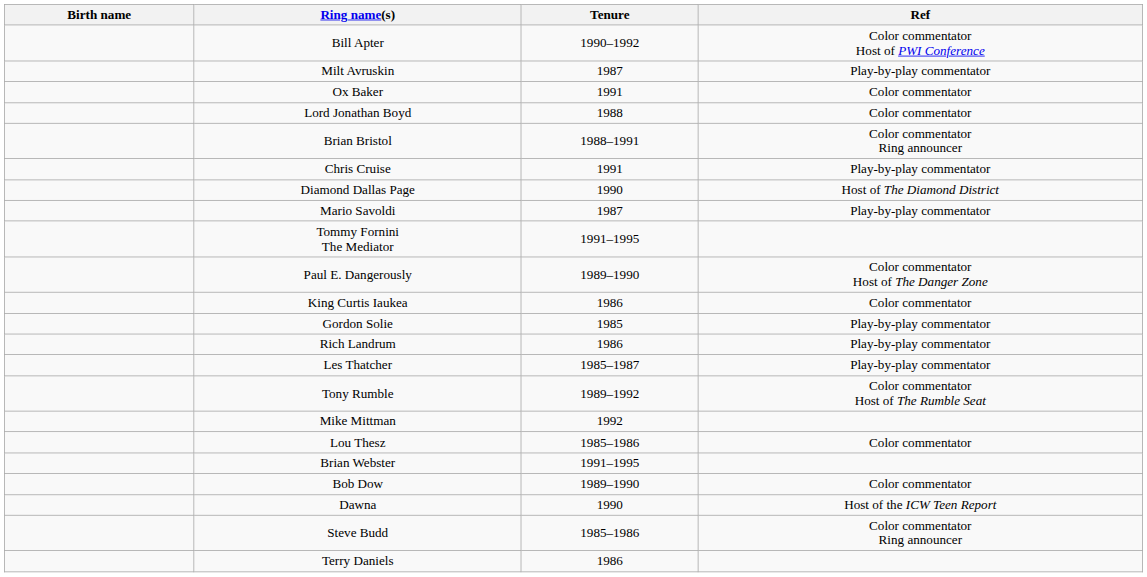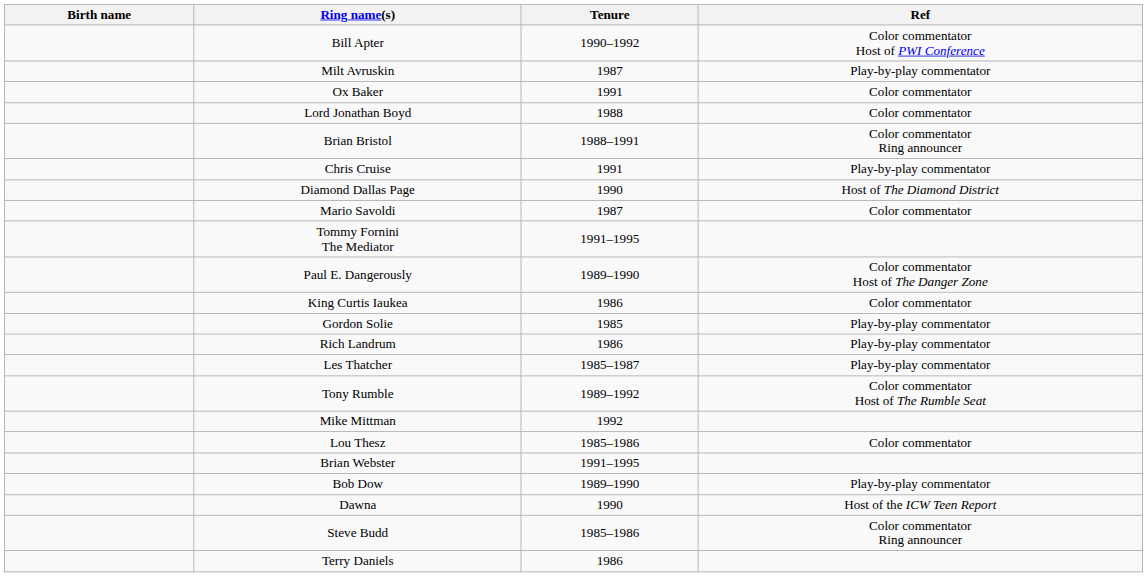 <table class="sortable wikitable" style="text-align:center; width:70%;">
 <tr>
 <th>Birth name</th>
 <th><a href='#'>Ring name</a>(s)</th>
 <th>Tenure</th>
 <th>Ref</th>
 </tr>
 <tr>
 <td></td>
 <td>Bill Apter</td>
 <td sort>1990–1992</td>
 <td>Color commentator<br>Host of <em><a href='#'>PWI Conference</a></em></td>
 </tr>
 <tr>
 <td></td>
 <td>Milt Avruskin</td>
 <td sort>1987</td>
 <td>Play-by-play commentator</td>
 </tr>
 <tr>
 <td></td>
 <td>Ox Baker</td>
 <td sort>1991</td>
 <td>Color commentator</td>
 </tr>
 <tr>
 <td></td>
 <td>Lord Jonathan Boyd</td>
 <td sort>1988</td>
 <td>Color commentator</td>
 </tr>
 <tr>
 <td></td>
 <td>Brian Bristol</td>
 <td sort>1988–1991</td>
 <td>Color commentator<br>Ring announcer</td>
 </tr>
 <tr>
 <td></td>
 <td>Chris Cruise</td>
 <td sort>1991</td>
 <td>Play-by-play commentator</td>
 </tr>
 <tr>
 <td></td>
 <td>Diamond Dallas Page</td>
 <td sort>1990</td>
 <td>Host of <em>The Diamond District</em></td>
 </tr>
 <tr>
 <td></td>
 <td>Mario Savoldi</td>
 <td sort>1987</td>
-<td>Play-by-play commentator</td>
+<td>Color commentator</td>
 </tr>
 <tr>
 <td></td>
 <td>Tommy Fornini<br>The Mediator</td>
 <td sort>1991–1995</td>
 <td></td>
 </tr>
 <tr>
 <td></td>
 <td>Paul E. Dangerously</td>
 <td sort>1989–1990</td>
 <td>Color commentator<br>Host of <em>The Danger Zone</em></td>
 </tr>
 <tr>
 <td></td>
 <td>King Curtis Iaukea</td>
 <td sort>1986</td>
 <td>Color commentator</td>
 </tr>
 <tr>
 <td></td>
 <td>Gordon Solie</td>
 <td sort>1985</td>
 <td>Play-by-play commentator</td>
 </tr>
 <tr>
 <td></td>
 <td>Rich Landrum</td>
 <td sort>1986</td>
 <td>Play-by-play commentator</td>
 </tr>
 <tr>
 <td></td>
 <td>Les Thatcher</td>
 <td sort>1985–1987</td>
 <td>Play-by-play commentator</td>
 </tr>
 <tr>
 <td></td>
 <td>Tony Rumble</td>
 <td sort>1989–1992</td>
 <td>Color commentator<br>Host of <em>The Rumble Seat</em></td>
 </tr>
 <tr>
 <td></td>
 <td>Mike Mittman</td>
 <td sort>1992</td>
 <td></td>
 </tr>
 <tr>
 <td></td>
 <td>Lou Thesz</td>
 <td sort>1985–1986</td>
 <td>Color commentator</td>
 </tr>
 <tr>
 <td></td>
 <td>Brian Webster</td>
 <td sort>1991–1995</td>
 <td></td>
 </tr>
 <tr>
 <td></td>
 <td>Bob Dow</td>
 <td sort>1989–1990</td>
-<td>Color commentator</td>
+<td>Play-by-play commentator</td>
 </tr>
 <tr>
 <td></td>
 <td>Dawna</td>
 <td sort>1990</td>
 <td>Host of the <em>ICW Teen Report</em></td>
 </tr>
 <tr>
 <td></td>
 <td>Steve Budd</td>
 <td sort>1985–1986</td>
 <td>Color commentator<br>Ring announcer</td>
 </tr>
 <tr>
 <td></td>
 <td>Terry Daniels</td>
 <td sort>1986</td>
 <td></td>
 </tr>
 </table>
